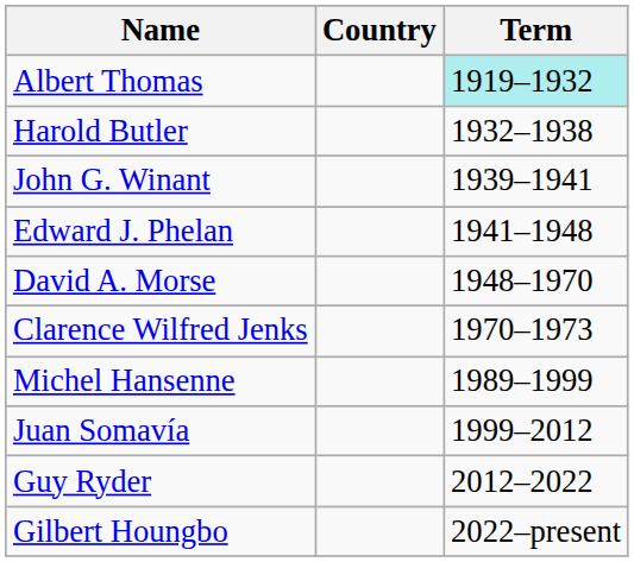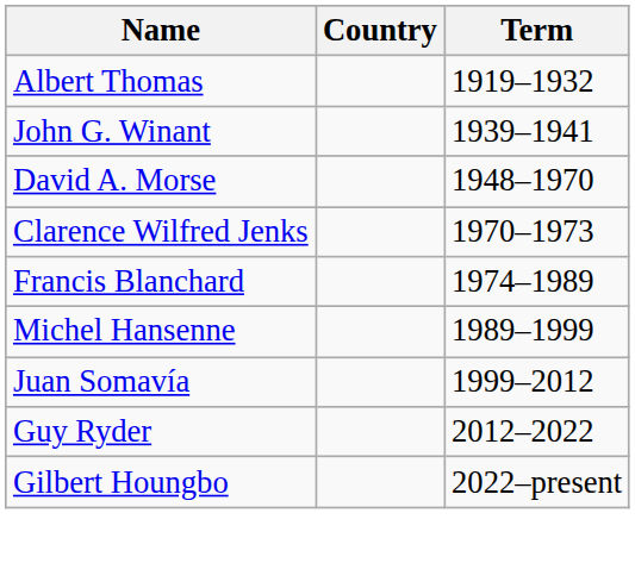 <table class="wikitable">
 <tr>
 <th>Name</th>
 <th>Country</th>
 <th>Term</th>
 </tr>
 <tr>
 <td><a href='#'>Albert Thomas</a></td>
 <td></td>
-<td style="background: paleturquoise;">1919–1932</td>
-</tr>
-<tr>
-<td><a href='#'>Harold Butler</a></td>
-<td></td>
-<td>1932–1938</td>
+<td>1919–1932</td>
 </tr>
 <tr>
 <td><a href='#'>John G. Winant</a></td>
 <td></td>
 <td>1939–1941</td>
-</tr>
-<tr>
-<td><a href='#'>Edward J. Phelan</a></td>
-<td></td>
-<td>1941–1948</td>
 </tr>
 <tr>
 <td><a href='#'>David A. Morse</a></td>
 <td></td>
 <td>1948–1970</td>
 </tr>
 <tr>
 <td><a href='#'>Clarence Wilfred Jenks</a></td>
 <td></td>
 <td>1970–1973</td>
+</tr>
+<tr>
+<td><a href='#'>Francis Blanchard</a></td>
+<td></td>
+<td>1974–1989</td>
 </tr>
 <tr>
 <td><a href='#'>Michel Hansenne</a></td>
 <td></td>
 <td>1989–1999</td>
 </tr>
 <tr>
 <td><a href='#'>Juan Somavía</a></td>
 <td></td>
 <td>1999–2012</td>
 </tr>
 <tr>
 <td><a href='#'>Guy Ryder</a></td>
 <td></td>
 <td>2012–2022</td>
 </tr>
 <tr>
 <td><a href='#'>Gilbert Houngbo</a></td>
 <td></td>
 <td>2022–present</td>
 </tr>
 </table>
